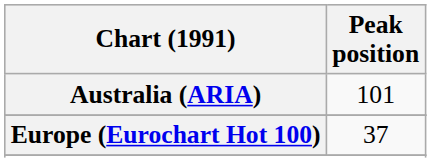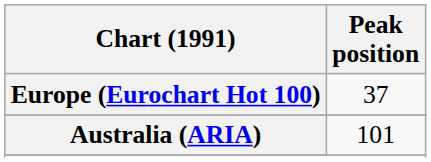 <table class="wikitable sortable plainrowheaders" style="text-align:center">
 <tr>
 <th>Chart (1991)</th>
 <th>Peak<br>position</th>
+</tr>
+<tr>
+<th scope="row">Europe (<a href='#'>Eurochart Hot 100</a>)</th>
+<td>37</td>
+</tr>
+<tr>
+</tr>
+<tr>
+</tr>
+<tr>
+</tr>
+<tr>
 </tr>
 <tr>
 <th scope="row">Australia (<a href='#'>ARIA</a>)</th>
 <td>101</td>
 </tr>
 <tr>
 </tr>
 <tr>
 </tr>
 <tr>
 </tr>
 <tr>
 </tr>
 <tr>
-<th scope="row">Europe (<a href='#'>Eurochart Hot 100</a>)</th>
-<td>37</td>
-</tr>
-<tr>
-</tr>
-<tr>
-</tr>
-<tr>
-</tr>
-<tr>
-</tr>
-<tr>
 </tr>
 </table>
